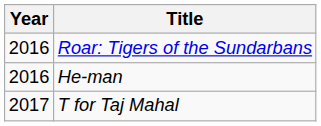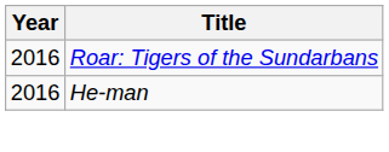 <table class="wikitable">
 <tr>
 <th>Year</th>
 <th>Title</th>
 </tr>
 <tr>
 <td>2016</td>
 <td><em><a href='#'>Roar: Tigers of the Sundarbans</a></em></td>
 </tr>
 <tr>
 <td>2016</td>
 <td><em>He-man</em></td>
 </tr>
-<tr>
-<td>2017</td>
-<td><em>T for Taj Mahal</em></td>
-</tr>
 </table>
